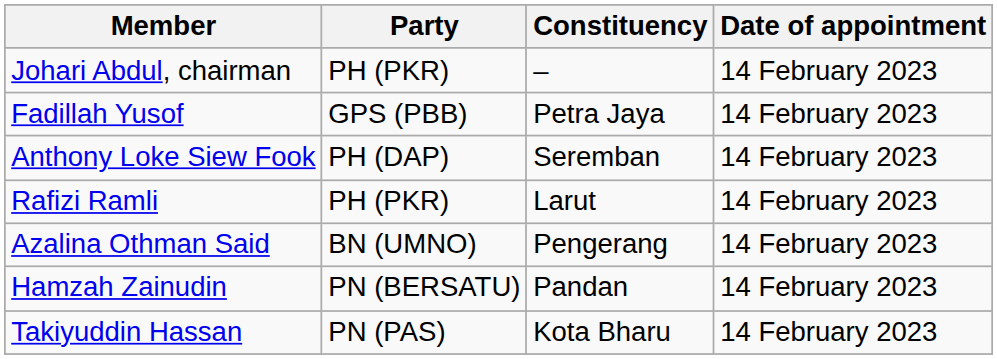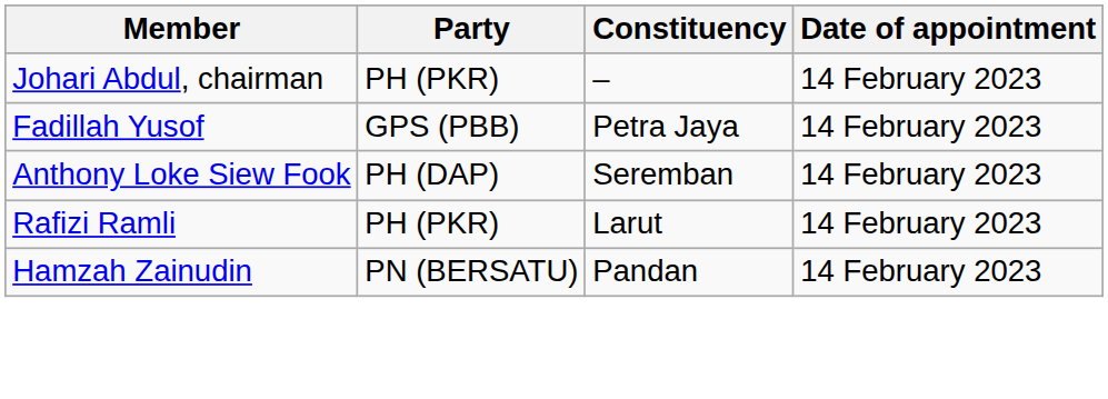 <table class="wikitable">
 <tr>
 <th>Member</th>
 <th>Party</th>
 <th>Constituency</th>
 <th>Date of appointment</th>
 </tr>
 <tr>
 <td><a href='#'>Johari Abdul</a>, chairman</td>
 <td>PH (PKR)</td>
 <td>–</td>
 <td>14 February 2023</td>
 </tr>
 <tr>
 <td><a href='#'>Fadillah Yusof</a></td>
 <td>GPS (PBB)</td>
 <td>Petra Jaya</td>
 <td>14 February 2023</td>
 </tr>
 <tr>
 <td><a href='#'>Anthony Loke Siew Fook</a></td>
 <td>PH (DAP)</td>
 <td>Seremban</td>
 <td>14 February 2023</td>
 </tr>
 <tr>
 <td><a href='#'>Rafizi Ramli</a></td>
 <td>PH (PKR)</td>
 <td>Larut</td>
 <td>14 February 2023</td>
 </tr>
 <tr>
-<td><a href='#'>Azalina Othman Said</a></td>
-<td>BN (UMNO)</td>
-<td>Pengerang</td>
-<td>14 February 2023</td>
-</tr>
-<tr>
 <td><a href='#'>Hamzah Zainudin</a></td>
 <td>PN (BERSATU)</td>
 <td>Pandan</td>
 <td>14 February 2023</td>
 </tr>
-<tr>
-<td><a href='#'>Takiyuddin Hassan</a></td>
-<td>PN (PAS)</td>
-<td>Kota Bharu</td>
-<td>14 February 2023</td>
-</tr>
 </table>
